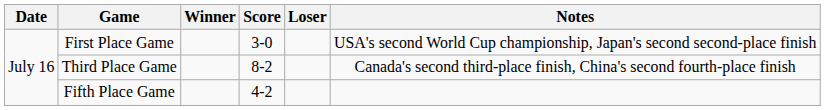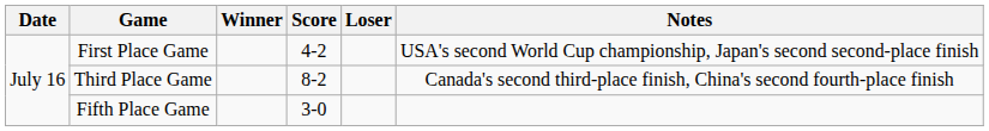 <table class="wikitable">
 <tr>
 <th>Date</th>
 <th>Game</th>
 <th>Winner</th>
 <th>Score</th>
 <th>Loser</th>
 <th>Notes</th>
 </tr>
 <tr align=center>
 <td rowspan=3>July 16</td>
 <td>First Place Game</td>
 <td></td>
-<td>3-0</td>
+<td>4-2</td>
 <td></td>
 <td>USA's second World Cup championship, Japan's second second-place finish</td>
 </tr>
 <tr align=center>
 <td>Third Place Game</td>
 <td></td>
 <td>8-2</td>
 <td></td>
 <td>Canada's second third-place finish, China's second fourth-place finish</td>
 </tr>
 <tr align=center>
 <td>Fifth Place Game</td>
 <td></td>
-<td>4-2</td>
+<td>3-0</td>
 <td></td>
 <td></td>
 </tr>
 </table>
